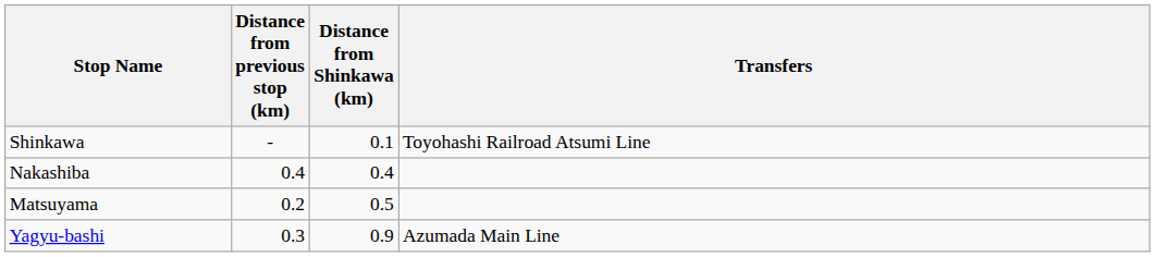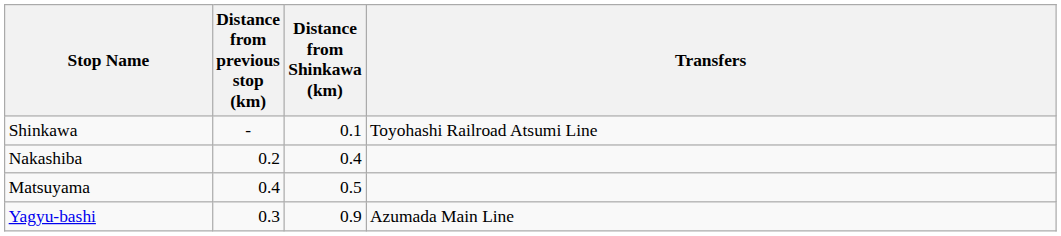 <table class="wikitable" style="font-size:90%;" rules="all">
 <tr>
 <th style="width:12em;">Stop Name</th>
 <th style="width:2.5em;">Distance from previous stop<br>(km)</th>
 <th style="width:2.5em;">Distance from Shinkawa<br>(km)</th>
 <th style="width:42em;">Transfers</th>
 </tr>
 <tr>
 <td>Shinkawa</td>
 <td style="text-align:center;">-</td>
 <td style="text-align:right;">0.1</td>
 <td>Toyohashi Railroad Atsumi Line</td>
 </tr>
 <tr>
 <td>Nakashiba</td>
-<td style="text-align:right;">0.4</td>
+<td style="text-align:right;">0.2</td>
 <td style="text-align:right;">0.4</td>
 <td> </td>
 </tr>
 <tr>
 <td>Matsuyama</td>
-<td style="text-align:right;">0.2</td>
+<td style="text-align:right;">0.4</td>
 <td style="text-align:right;">0.5</td>
 <td> </td>
 </tr>
 <tr>
 <td><a href='#'>Yagyu-bashi</a></td>
 <td style="text-align:right;">0.3</td>
 <td style="text-align:right;">0.9</td>
 <td>Azumada Main Line</td>
 </tr>
 </table>
